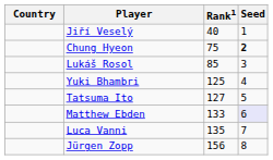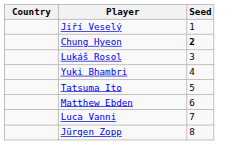 <table class="sortable wikitable">
 <tr>
 <th width="70">Country</th>
 <th width="175">Player</th>
-<th>Rank<sup>1</sup></th>
 <th>Seed</th>
 </tr>
 <tr>
 <td></td>
 <td><a href='#'>Jiří Veselý</a></td>
-<td>40</td>
 <td>1</td>
 </tr>
 <tr>
 <td></td>
 <td><a href='#'>Chung Hyeon</a></td>
-<td>75</td>
 <td><strong>2</strong></td>
 </tr>
 <tr>
 <td></td>
 <td><a href='#'>Lukáš Rosol</a></td>
-<td>85</td>
 <td>3</td>
 </tr>
 <tr>
 <td></td>
 <td><a href='#'>Yuki Bhambri</a></td>
-<td>125</td>
 <td>4</td>
 </tr>
 <tr>
 <td></td>
 <td><a href='#'>Tatsuma Ito</a></td>
-<td>127</td>
 <td>5</td>
 </tr>
 <tr>
 <td></td>
 <td><a href='#'>Matthew Ebden</a></td>
-<td>133</td>
-<td style="background: lavender;">6</td>
+<td>6</td>
 </tr>
 <tr>
 <td></td>
 <td><a href='#'>Luca Vanni</a></td>
-<td>135</td>
 <td>7</td>
 </tr>
 <tr>
 <td></td>
 <td><a href='#'>Jürgen Zopp</a></td>
-<td>156</td>
 <td>8</td>
 </tr>
 </table>
